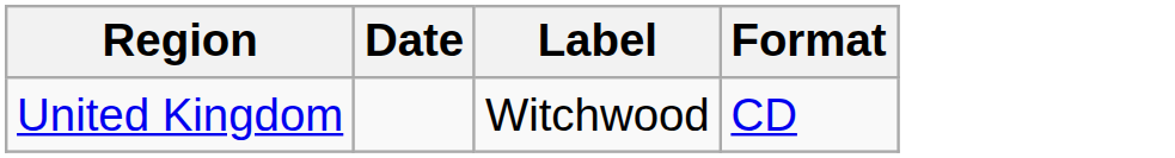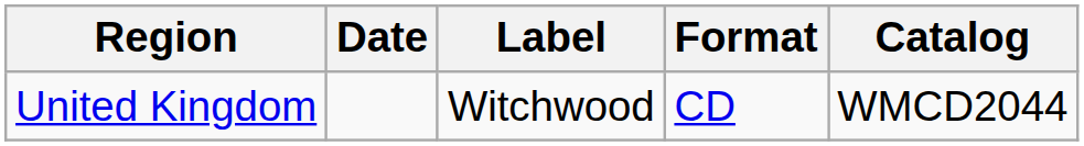 <table class="wikitable">
 <tr>
 <th>Region</th>
 <th>Date</th>
 <th>Label</th>
 <th>Format</th>
+<th>Catalog</th>
 </tr>
 <tr>
 <td><a href='#'>United Kingdom</a></td>
 <td></td>
 <td>Witchwood</td>
 <td><a href='#'>CD</a></td>
+<td>WMCD2044</td>
 </tr>
 </table>
